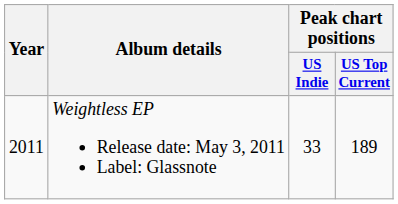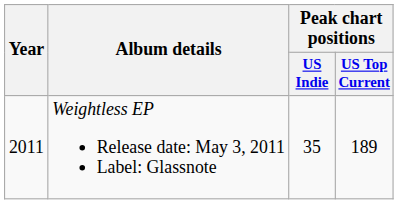 <table class="wikitable" style="text-align:center;">
 <tr>
 <th rowspan="2">Year</th>
 <th rowspan="2">Album details</th>
 <th colspan="2">Peak chart positions</th>
 </tr>
 <tr style="font-size:smaller;">
 <th width="35"><a href='#'>US Indie</a><br></th>
 <th width="35"><a href='#'>US Top Current</a><br></th>
 </tr>
 <tr>
 <td>2011</td>
 <td align="left"><em>Weightless EP</em><br><ul><li>Release date: May 3, 2011</li><li>Label: Glassnote</li></ul></td>
-<td>33</td>
+<td>35</td>
 <td>189</td>
 </tr>
 </table>
